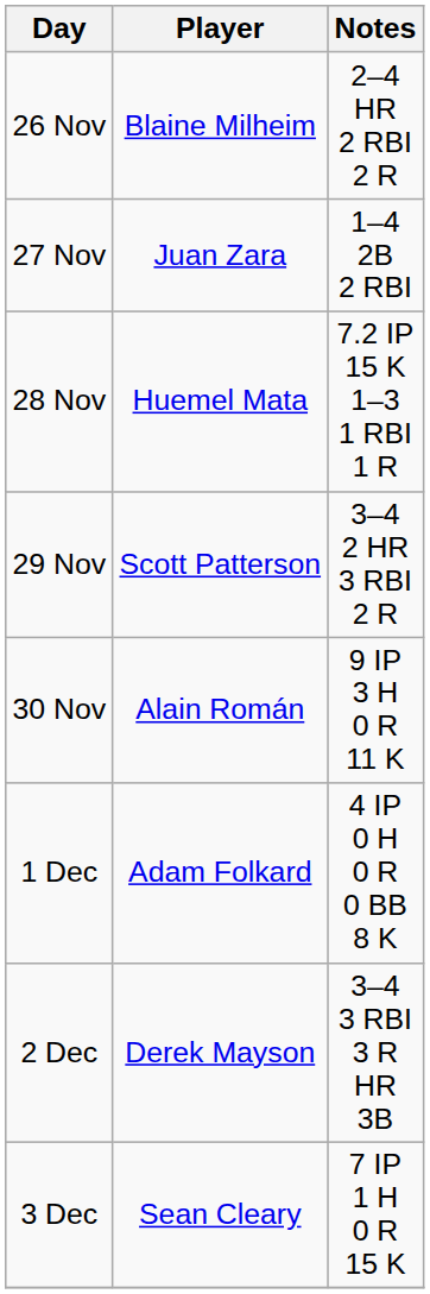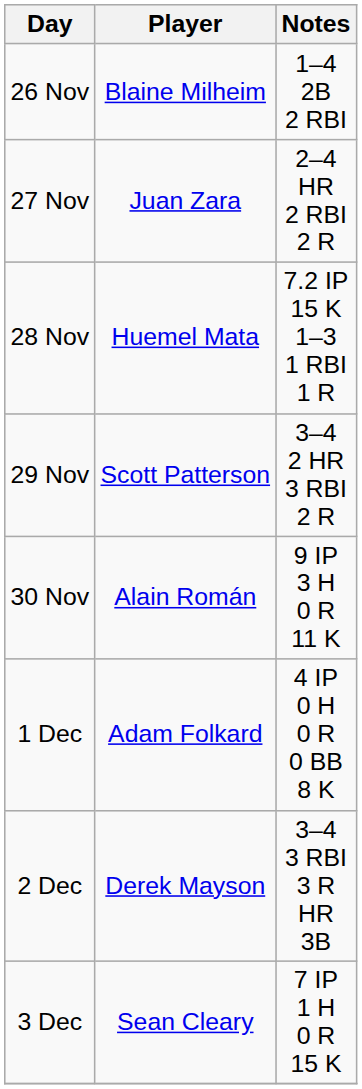 <table class="wikitable" style="text-align:center;">
 <tr>
 <th>Day</th>
 <th>Player</th>
 <th>Notes</th>
 </tr>
 <tr>
 <td>26 Nov</td>
 <td> <a href='#'>Blaine Milheim</a></td>
-<td>2–4<br>HR<br>2 RBI<br>2 R</td>
+<td>1–4<br>2B<br>2 RBI</td>
 </tr>
 <tr>
 <td>27 Nov</td>
 <td> <a href='#'>Juan Zara</a></td>
-<td>1–4<br>2B<br>2 RBI</td>
+<td>2–4<br>HR<br>2 RBI<br>2 R</td>
 </tr>
 <tr>
 <td>28 Nov</td>
 <td> <a href='#'>Huemel Mata</a></td>
 <td>7.2 IP<br>15 K<br>1–3<br>1 RBI<br>1 R</td>
 </tr>
 <tr>
 <td>29 Nov</td>
 <td> <a href='#'>Scott Patterson</a></td>
 <td>3–4<br>2 HR<br>3 RBI<br>2 R</td>
 </tr>
 <tr>
 <td>30 Nov</td>
 <td> <a href='#'>Alain Román</a></td>
 <td>9 IP<br>3 H<br>0 R<br>11 K</td>
 </tr>
 <tr>
 <td>1 Dec</td>
 <td> <a href='#'>Adam Folkard</a></td>
 <td>4 IP<br>0 H<br>0 R<br>0 BB<br>8 K</td>
 </tr>
 <tr>
 <td>2 Dec</td>
 <td> <a href='#'>Derek Mayson</a></td>
 <td>3–4<br>3 RBI<br>3 R<br>HR<br>3B</td>
 </tr>
 <tr>
 <td>3 Dec</td>
 <td> <a href='#'>Sean Cleary</a></td>
 <td>7 IP<br>1 H<br>0 R<br>15 K</td>
 </tr>
 <tr>
 </tr>
 </table>
